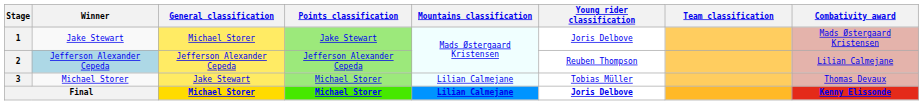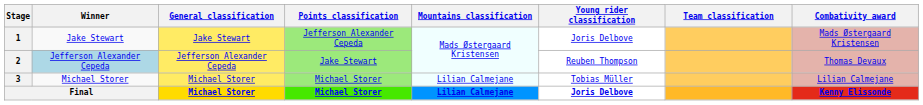 <table class="wikitable" style="text-align: center; font-size: smaller;">
 <tr style="background:#efefef;">
 <th style="width:2%;">Stage</th>
 <th style="width:14%;">Winner</th>
 <th style="width:14%;"><a href='#'>General classification</a><br></th>
 <th style="width:14%;"><a href='#'>Points classification</a><br></th>
 <th style="width:14%;"><a href='#'>Mountains classification</a><br></th>
 <th style="width:14%;"><a href='#'>Young rider classification</a><br></th>
 <th style="width:14%;"><a href='#'>Team classification</a></th>
 <th style="width:14%;"><a href='#'>Combativity award</a><br></th>
 </tr>
 <tr>
 <th>1</th>
 <td><a href='#'>Jake Stewart</a></td>
-<td style="background:#FFEB64;"><a href='#'>Michael Storer</a></td>
-<td style="background:#9CE97B;"><a href='#'>Jake Stewart</a></td>
+<td style="background:#FFEB64;"><a href='#'>Jake Stewart</a></td>
+<td style="background:#9CE97B;"><a href='#'>Jefferson Alexander Cepeda</a></td>
 <td style="background:azure;" rowspan=2><a href='#'>Mads Østergaard Kristensen</a></td>
 <td style="background:white;"><a href='#'>Joris Delbove</a></td>
 <td style="background:#FFCD5F;"></td>
 <td style="background:#E4B3AB;"><a href='#'>Mads Østergaard Kristensen</a></td>
 </tr>
 <tr>
 <th>2</th>
 <td style="background: lightblue;"><a href='#'>Jefferson Alexander Cepeda</a></td>
 <td style="background:#FFEB64;"><a href='#'>Jefferson Alexander Cepeda</a></td>
-<td style="background:#9CE97B;"><a href='#'>Jefferson Alexander Cepeda</a></td>
+<td style="background:#9CE97B;"><a href='#'>Jake Stewart</a></td>
 <td style="background:white;"><a href='#'>Reuben Thompson</a></td>
 <td style="background:#FFCD5F;"></td>
-<td style="background:#E4B3AB;"><a href='#'>Lilian Calmejane</a></td>
+<td style="background:#E4B3AB;"><a href='#'>Thomas Devaux</a></td>
 </tr>
 <tr>
 <th>3</th>
 <td><a href='#'>Michael Storer</a></td>
-<td style="background:#FFEB64;"><a href='#'>Jake Stewart</a></td>
+<td style="background:#FFEB64;"><a href='#'>Michael Storer</a></td>
 <td style="background:#9CE97B;"><a href='#'>Michael Storer</a></td>
 <td style="background:azure;"><a href='#'>Lilian Calmejane</a></td>
 <td style="background:white;"><a href='#'>Tobias Müller</a></td>
 <td style="background:#FFCD5F;"></td>
-<td style="background:#E4B3AB;"><a href='#'>Thomas Devaux</a></td>
+<td style="background:#E4B3AB;"><a href='#'>Lilian Calmejane</a></td>
 </tr>
 <tr>
 <th colspan="2">Final</th>
 <th style="background:#FFDB00;"><a href='#'>Michael Storer</a></th>
 <th style="background:#46E800;"><a href='#'>Michael Storer</a></th>
 <th style="background:#0094FF"><a href='#'>Lilian Calmejane</a></th>
 <th style="background:white;"><a href='#'>Joris Delbove</a></th>
 <th style="background:#FFB927;"></th>
 <th style="background:#E42A19;"><a href='#'>Kenny Elissonde</a></th>
 </tr>
 </table>
